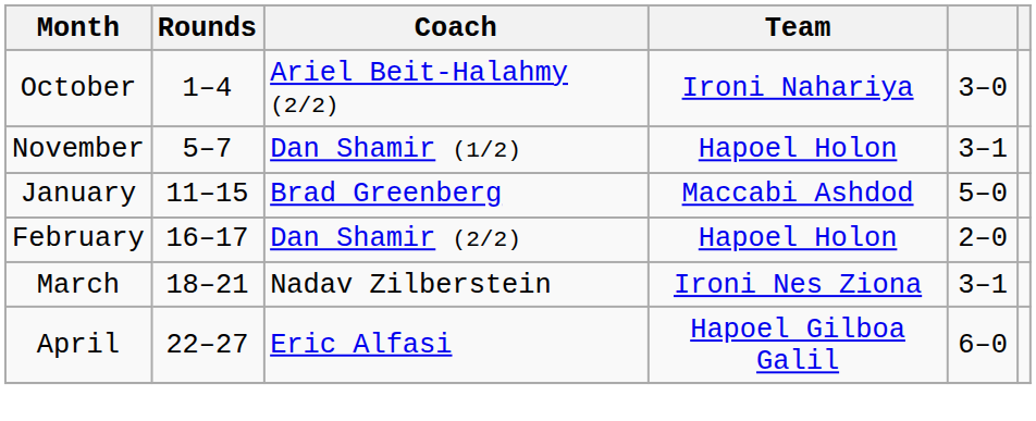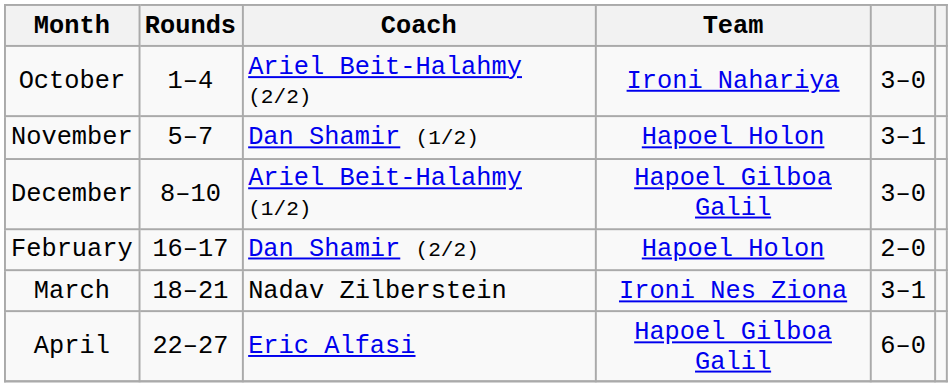 <table class="wikitable" style="text-align: center;">
 <tr>
 <th style="text-align:center;">Month</th>
 <th style="text-align:center;">Rounds</th>
 <th style="text-align:center;width:175px;">Coach</th>
 <th style="text-align:center;width:135px;">Team</th>
 <th style="text-align:center;width:27px;"></th>
 <th style="text-align:center;"></th>
 </tr>
 <tr>
 <td>October</td>
 <td>1–4</td>
 <td align="left"> <a href='#'>Ariel Beit-Halahmy</a> <small>(2/2)</small></td>
 <td><a href='#'>Ironi Nahariya</a></td>
 <td>3–0</td>
 <td></td>
 </tr>
 <tr>
 <td>November</td>
 <td>5–7</td>
 <td align="left"> <a href='#'>Dan Shamir</a> <small>(1/2)</small></td>
 <td><a href='#'>Hapoel Holon</a></td>
 <td>3–1</td>
 <td></td>
 </tr>
 <tr>
-<td>January</td>
-<td>11–15</td>
-<td align="left"> <a href='#'>Brad Greenberg</a></td>
-<td><a href='#'>Maccabi Ashdod</a></td>
-<td>5–0</td>
+<td>December</td>
+<td>8–10</td>
+<td align="left"> <a href='#'>Ariel Beit-Halahmy</a> <small>(1/2)</small></td>
+<td><a href='#'>Hapoel Gilboa Galil</a></td>
+<td>3–0</td>
 <td></td>
 </tr>
 <tr>
 <td>February</td>
 <td>16–17</td>
 <td align="left"> <a href='#'>Dan Shamir</a> <small>(2/2)</small></td>
 <td><a href='#'>Hapoel Holon</a></td>
 <td>2–0</td>
 <td></td>
 </tr>
 <tr>
 <td>March</td>
 <td>18–21</td>
 <td align="left"> Nadav Zilberstein</td>
 <td><a href='#'>Ironi Nes Ziona</a></td>
 <td>3–1</td>
 <td></td>
 </tr>
 <tr>
 <td>April</td>
 <td>22–27</td>
 <td align="left"> <a href='#'>Eric Alfasi</a></td>
 <td><a href='#'>Hapoel Gilboa Galil</a></td>
 <td>6–0</td>
 <td></td>
 </tr>
 <tr>
 </tr>
 </table>
